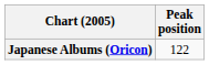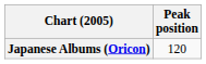 <table class="wikitable plainrowheaders" style="text-align:center">
 <tr>
 <th scope="col">Chart (2005)</th>
 <th scope="col">Peak<br> position</th>
 </tr>
 <tr>
 <th scope="row">Japanese Albums (<a href='#'>Oricon</a>)</th>
-<td>122</td>
+<td>120</td>
 </tr>
 </table>
